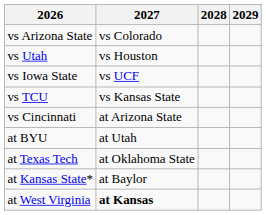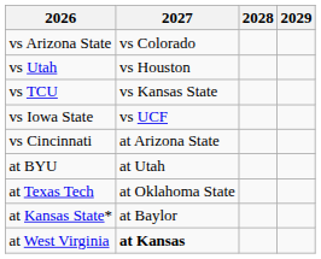 <table class="wikitable sortable">
 <tr>
 <th style=>2026</th>
 <th style=>2027</th>
 <th style=>2028</th>
 <th style=>2029</th>
 </tr>
 <tr>
 <td>vs Arizona State</td>
 <td>vs Colorado</td>
 <td></td>
 <td></td>
 </tr>
 <tr>
 <td>vs <a href='#'>Utah</a></td>
 <td>vs Houston</td>
 <td></td>
 <td></td>
 </tr>
 <tr>
-<td>vs Iowa State</td>
-<td>vs <a href='#'>UCF</a></td>
+<td>vs <a href='#'>TCU</a></td>
+<td>vs Kansas State</td>
 <td></td>
 <td></td>
 </tr>
 <tr>
-<td>vs <a href='#'>TCU</a></td>
-<td>vs Kansas State</td>
+<td>vs Iowa State</td>
+<td>vs <a href='#'>UCF</a></td>
 <td></td>
 <td></td>
 </tr>
 <tr>
 <td>vs Cincinnati</td>
 <td>at Arizona State</td>
 <td></td>
 <td></td>
 </tr>
 <tr>
 <td>at BYU</td>
 <td>at Utah</td>
 <td></td>
 <td></td>
 </tr>
 <tr>
 <td>at <a href='#'>Texas Tech</a></td>
 <td>at Oklahoma State</td>
 <td></td>
 <td></td>
 </tr>
 <tr>
 <td>at <a href='#'>Kansas State</a>*</td>
 <td>at Baylor</td>
 <td></td>
 <td></td>
 </tr>
 <tr>
 <td>at <a href='#'>West Virginia</a></td>
 <td><strong>at Kansas</strong></td>
 <td></td>
 <td></td>
 </tr>
 </table>
